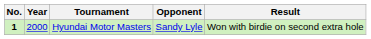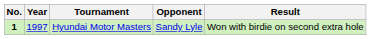 <table class="wikitable" style="font-size:95%;">
 <tr>
 <th>No.</th>
 <th>Year</th>
 <th>Tournament</th>
 <th>Opponent</th>
 <th>Result</th>
 </tr>
 <tr style="background:#D0F0C0;">
 <td align=center><strong>1</strong></td>
-<td><a href='#'>2000</a></td>
+<td><a href='#'>1997</a></td>
 <td><a href='#'>Hyundai Motor Masters</a></td>
 <td> <a href='#'>Sandy Lyle</a></td>
 <td>Won with birdie on second extra hole</td>
 </tr>
 </table>
